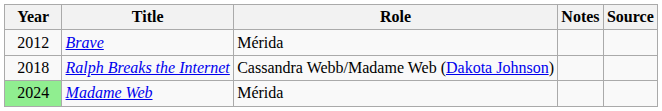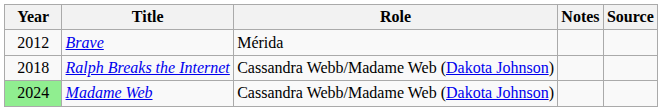 <table class="wikitable">
 <tr>
 <th width="50px">Year</th>
 <th>Title</th>
 <th>Role</th>
 <th>Notes</th>
 <th>Source</th>
 </tr>
 <tr>
 <td style="text-align:center">2012</td>
 <td><em><a href='#'>Brave</a></em></td>
 <td>Mérida</td>
 <td></td>
 <td></td>
 </tr>
 <tr>
 <td style="text-align:center">2018</td>
 <td><em><a href='#'>Ralph Breaks the Internet</a></em></td>
 <td>Cassandra Webb/Madame Web (<a href='#'>Dakota Johnson</a>)</td>
 <td></td>
 <td></td>
 </tr>
 <tr>
 <td style="background: lightgreen; text-align:center">2024</td>
 <td><em><a href='#'>Madame Web</a></em></td>
-<td>Mérida</td>
+<td>Cassandra Webb/Madame Web (<a href='#'>Dakota Johnson</a>)</td>
 <td></td>
 <td></td>
 </tr>
 </table>
